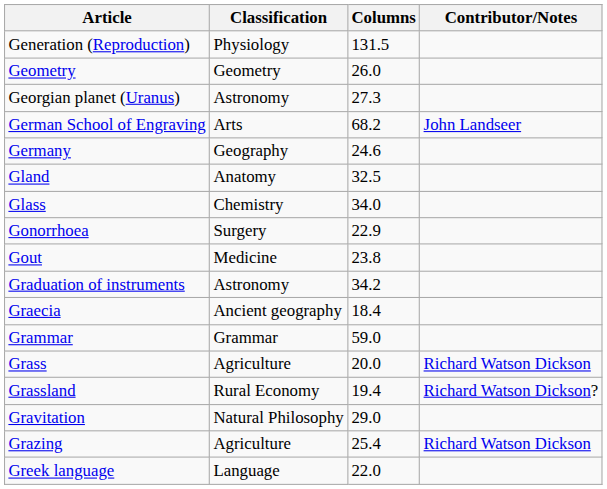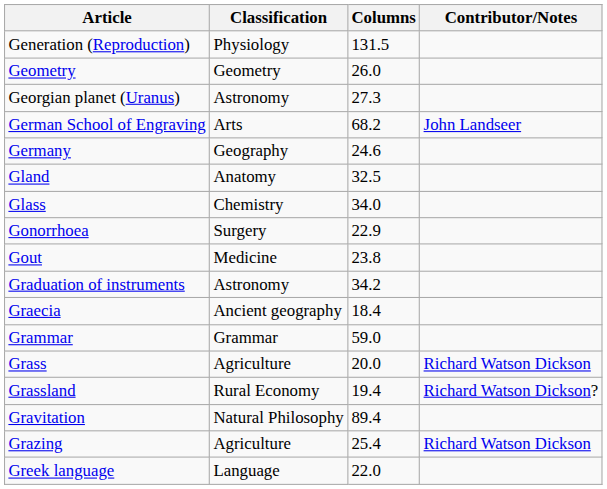 <table class="wikitable">
 <tr>
 <th>Article</th>
 <th>Classification</th>
 <th>Columns</th>
 <th>Contributor/Notes</th>
 </tr>
 <tr>
 <td>Generation (<a href='#'>Reproduction</a>)</td>
 <td>Physiology</td>
 <td>131.5</td>
 <td></td>
 </tr>
 <tr>
 <td><a href='#'>Geometry</a></td>
 <td>Geometry</td>
 <td>26.0</td>
 <td></td>
 </tr>
 <tr>
 <td>Georgian planet (<a href='#'>Uranus</a>)</td>
 <td>Astronomy</td>
 <td>27.3</td>
 <td></td>
 </tr>
 <tr>
 <td><a href='#'>German School of Engraving</a></td>
 <td>Arts</td>
 <td>68.2</td>
 <td><a href='#'>John Landseer</a></td>
 </tr>
 <tr>
 <td><a href='#'>Germany</a></td>
 <td>Geography</td>
 <td>24.6</td>
 <td></td>
 </tr>
 <tr>
 <td><a href='#'>Gland</a></td>
 <td>Anatomy</td>
 <td>32.5</td>
 <td></td>
 </tr>
 <tr>
 <td><a href='#'>Glass</a></td>
 <td>Chemistry</td>
 <td>34.0</td>
 <td></td>
 </tr>
 <tr>
 <td><a href='#'>Gonorrhoea</a></td>
 <td>Surgery</td>
 <td>22.9</td>
 <td></td>
 </tr>
 <tr>
 <td><a href='#'>Gout</a></td>
 <td>Medicine</td>
 <td>23.8</td>
 <td></td>
 </tr>
 <tr>
 <td><a href='#'>Graduation of instruments</a></td>
 <td>Astronomy</td>
 <td>34.2</td>
 <td></td>
 </tr>
 <tr>
 <td><a href='#'>Graecia</a></td>
 <td>Ancient geography</td>
 <td>18.4</td>
 <td></td>
 </tr>
 <tr>
 <td><a href='#'>Grammar</a></td>
 <td>Grammar</td>
 <td>59.0</td>
 <td></td>
 </tr>
 <tr>
 <td><a href='#'>Grass</a></td>
 <td>Agriculture</td>
 <td>20.0</td>
 <td><a href='#'>Richard Watson Dickson</a></td>
 </tr>
 <tr>
 <td><a href='#'>Grassland</a></td>
 <td>Rural Economy</td>
 <td>19.4</td>
 <td><a href='#'>Richard Watson Dickson</a>?</td>
 </tr>
 <tr>
 <td><a href='#'>Gravitation</a></td>
 <td>Natural Philosophy</td>
-<td>29.0</td>
+<td>89.4</td>
 <td></td>
 </tr>
 <tr>
 <td><a href='#'>Grazing</a></td>
 <td>Agriculture</td>
 <td>25.4</td>
 <td><a href='#'>Richard Watson Dickson</a></td>
 </tr>
 <tr>
 <td><a href='#'>Greek language</a></td>
 <td>Language</td>
 <td>22.0</td>
 <td></td>
 </tr>
 </table>
